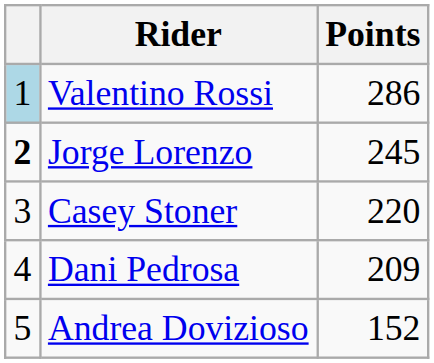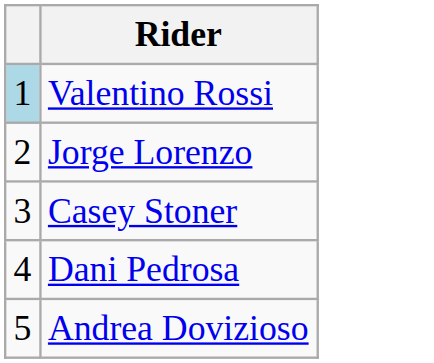 <table class="wikitable" style="font-size: 95%;">
 <tr>
 <th></th>
 <th>Rider</th>
-<th>Points</th>
 </tr>
 <tr>
 <td align=center style="background: lightblue;">1</td>
 <td> <a href='#'>Valentino Rossi</a></td>
-<td align=right>286</td>
 </tr>
 <tr>
-<td align=center><strong>2</strong></td>
+<td align=center>2</td>
 <td> <a href='#'>Jorge Lorenzo</a></td>
-<td align=right>245</td>
 </tr>
 <tr>
 <td align=center>3</td>
 <td> <a href='#'>Casey Stoner</a></td>
-<td align=right>220</td>
 </tr>
 <tr>
 <td align=center>4</td>
 <td> <a href='#'>Dani Pedrosa</a></td>
-<td align=right>209</td>
 </tr>
 <tr>
 <td align=center>5</td>
 <td> <a href='#'>Andrea Dovizioso</a></td>
-<td align=right>152</td>
 </tr>
 </table>
